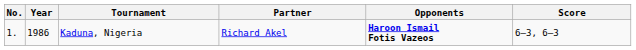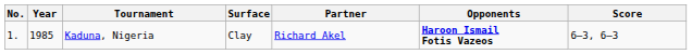 <table class="sortable wikitable" style=font-size:97%>
 <tr>
 <th style="width:20px" class="unsortable">No.</th>
 <th style="width:40px">Year</th>
 <th style="width:220px">Tournament</th>
+<th style="width:50px">Surface</th>
 <th style="width:200px">Partner</th>
 <th style="width:200px">Opponents</th>
 <th style="width:160px" class="unsortable">Score</th>
 </tr>
 <tr>
 <td>1.</td>
-<td>1986</td>
+<td>1985</td>
 <td><a href='#'>Kaduna</a>, Nigeria</td>
+<td>Clay</td>
 <td> <a href='#'>Richard Akel</a></td>
 <td><strong> <a href='#'>Haroon Ismail</a><br> Fotis Vazeos</strong></td>
 <td>6–3, 6–3</td>
 </tr>
 </table>
